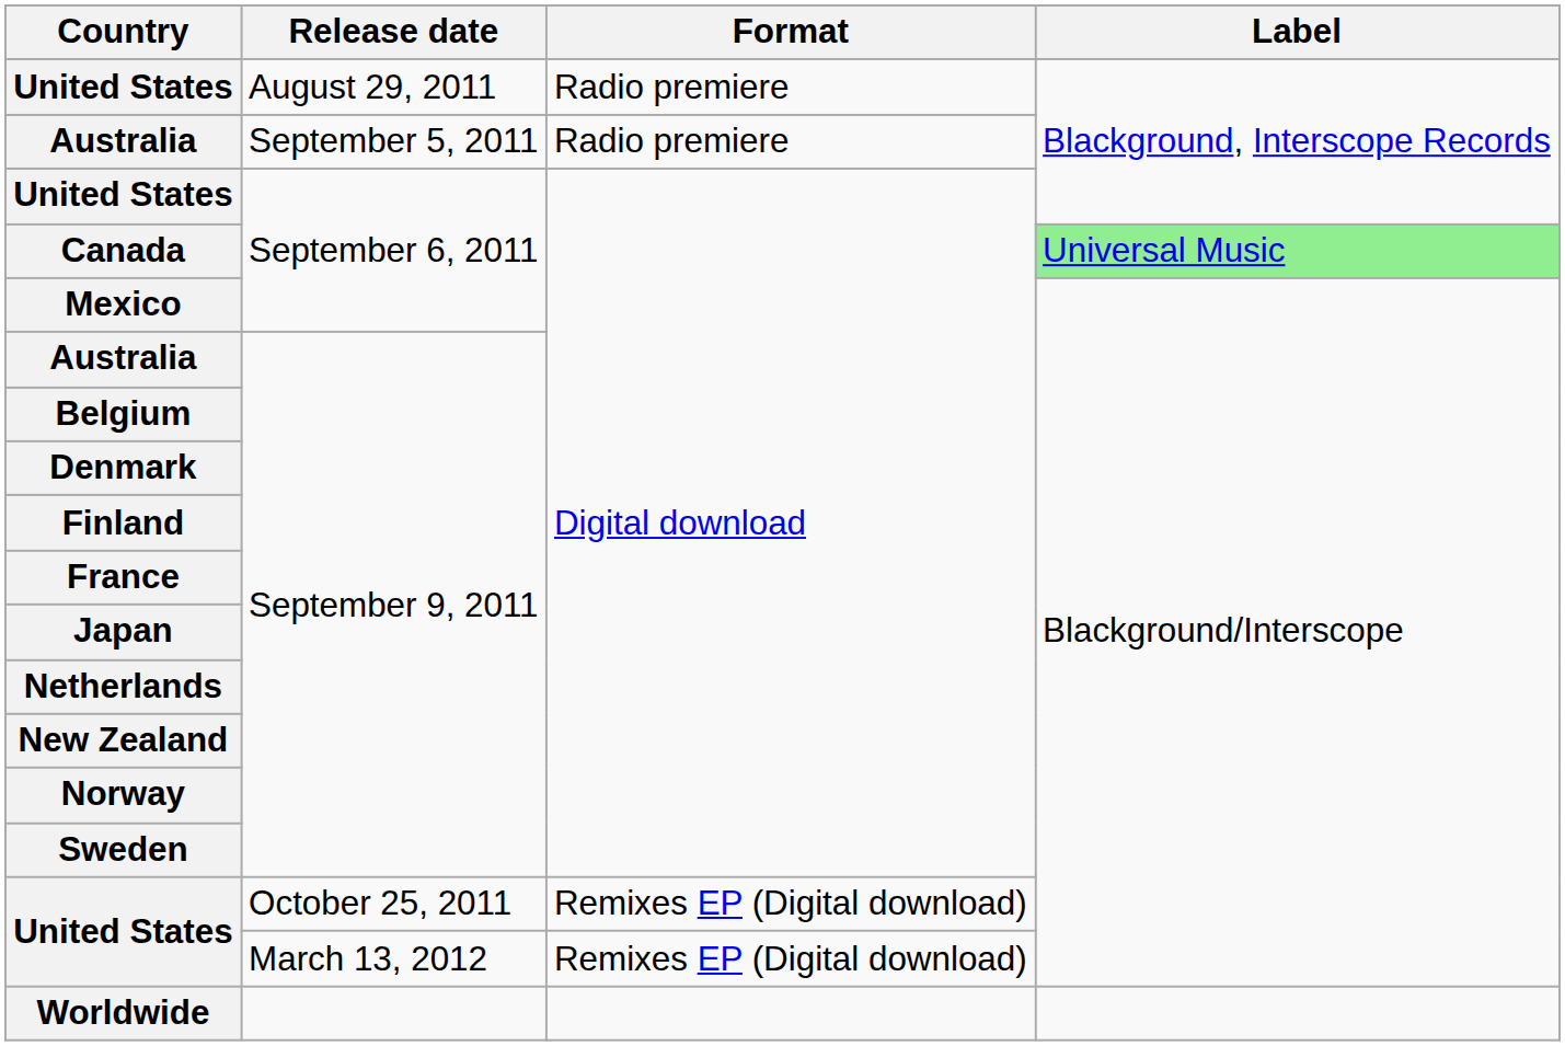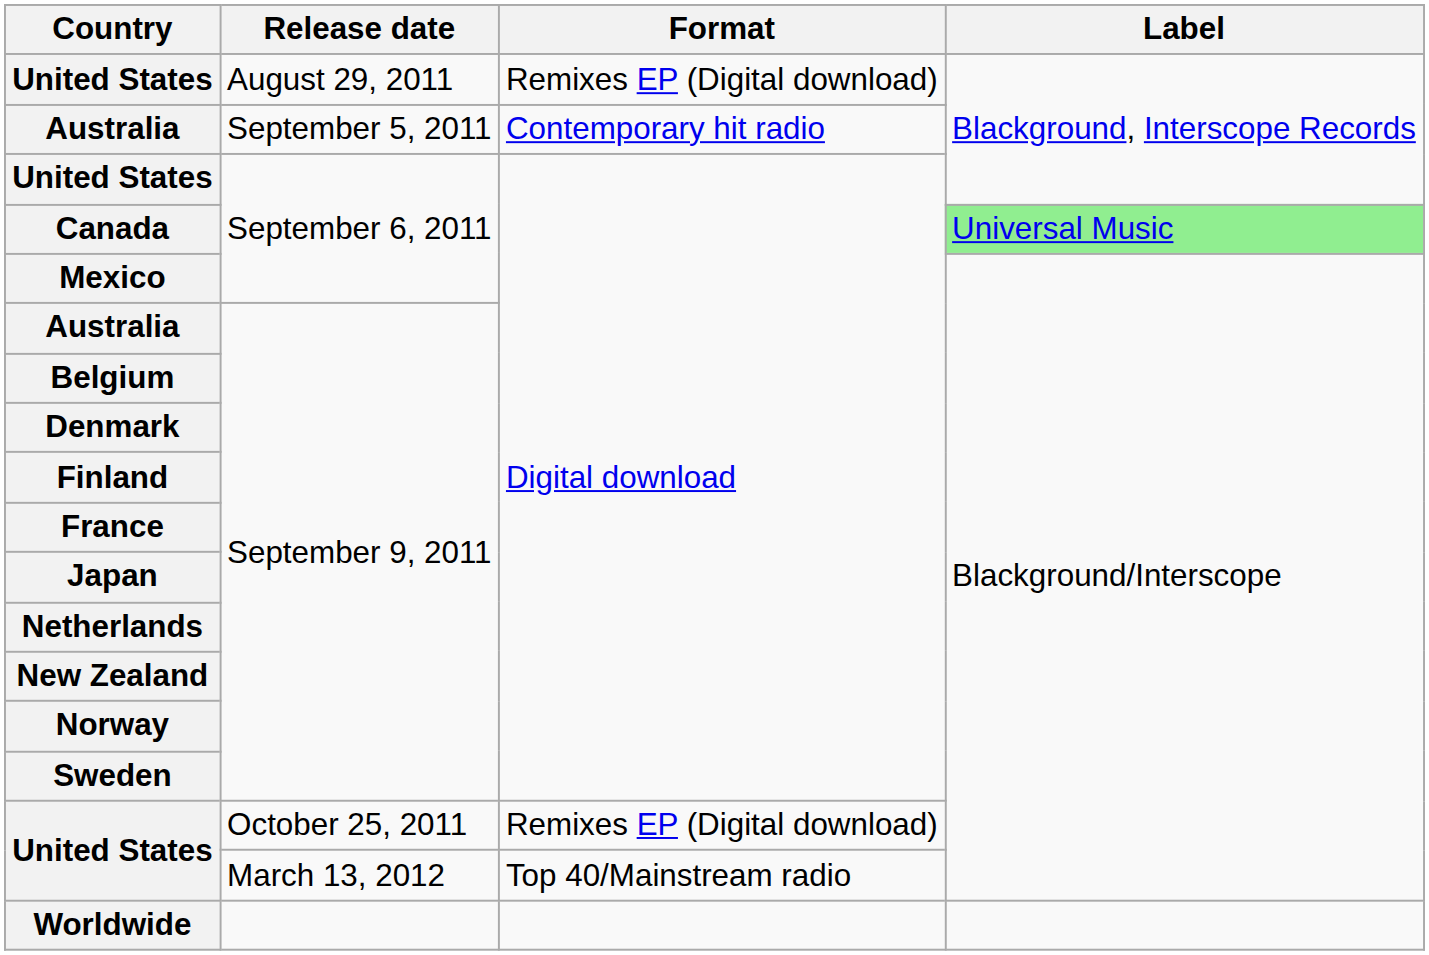 <table class="wikitable plainrowheaders">
 <tr>
 <th scope="col">Country</th>
 <th scope="col">Release date</th>
 <th scope="col">Format</th>
 <th scope="col">Label</th>
 </tr>
 <tr>
 <th scope="row">United States </th>
 <td>August 29, 2011</td>
-<td>Radio premiere</td>
+<td>Remixes <a href='#'>EP</a> (Digital download)</td>
 <td rowspan="3"><a href='#'>Blackground</a>, <a href='#'>Interscope Records</a></td>
 </tr>
 <tr>
 <th scope="row">Australia</th>
 <td>September 5, 2011</td>
-<td>Radio premiere</td>
+<td><a href='#'>Contemporary hit radio</a></td>
 </tr>
 <tr>
 <th scope="row">United States </th>
 <td rowspan="3">September 6, 2011</td>
 <td rowspan="13"><a href='#'>Digital download</a></td>
 </tr>
 <tr>
 <th scope="row">Canada </th>
 <td style="background: lightgreen;"><a href='#'>Universal Music</a></td>
 </tr>
 <tr>
 <th scope="row">Mexico </th>
 <td rowspan="13">Blackground/Interscope</td>
 </tr>
 <tr>
 <th scope="row">Australia </th>
 <td rowspan="10">September 9, 2011</td>
 </tr>
 <tr>
 <th scope="row">Belgium</th>
 </tr>
 <tr>
 <th scope="row">Denmark </th>
 </tr>
 <tr>
 <th scope="row">Finland </th>
 </tr>
 <tr>
 <th scope="row">France </th>
 </tr>
 <tr>
 <th scope="row">Japan </th>
 </tr>
 <tr>
 <th scope="row">Netherlands</th>
 </tr>
 <tr>
 <th scope="row">New Zealand </th>
 </tr>
 <tr>
 <th scope="row">Norway </th>
 </tr>
 <tr>
 <th scope="row">Sweden </th>
 </tr>
 <tr>
 <th scope="row" rowspan="2">United States</th>
 <td>October 25, 2011</td>
 <td>Remixes <a href='#'>EP</a> (Digital download)</td>
 </tr>
 <tr>
 <td>March 13, 2012</td>
-<td>Remixes <a href='#'>EP</a> (Digital download)</td>
+<td>Top 40/Mainstream radio</td>
 </tr>
 <tr>
 <th scope="row">Worldwide</th>
 <td></td>
 <td></td>
 <td></td>
 </tr>
 </table>
